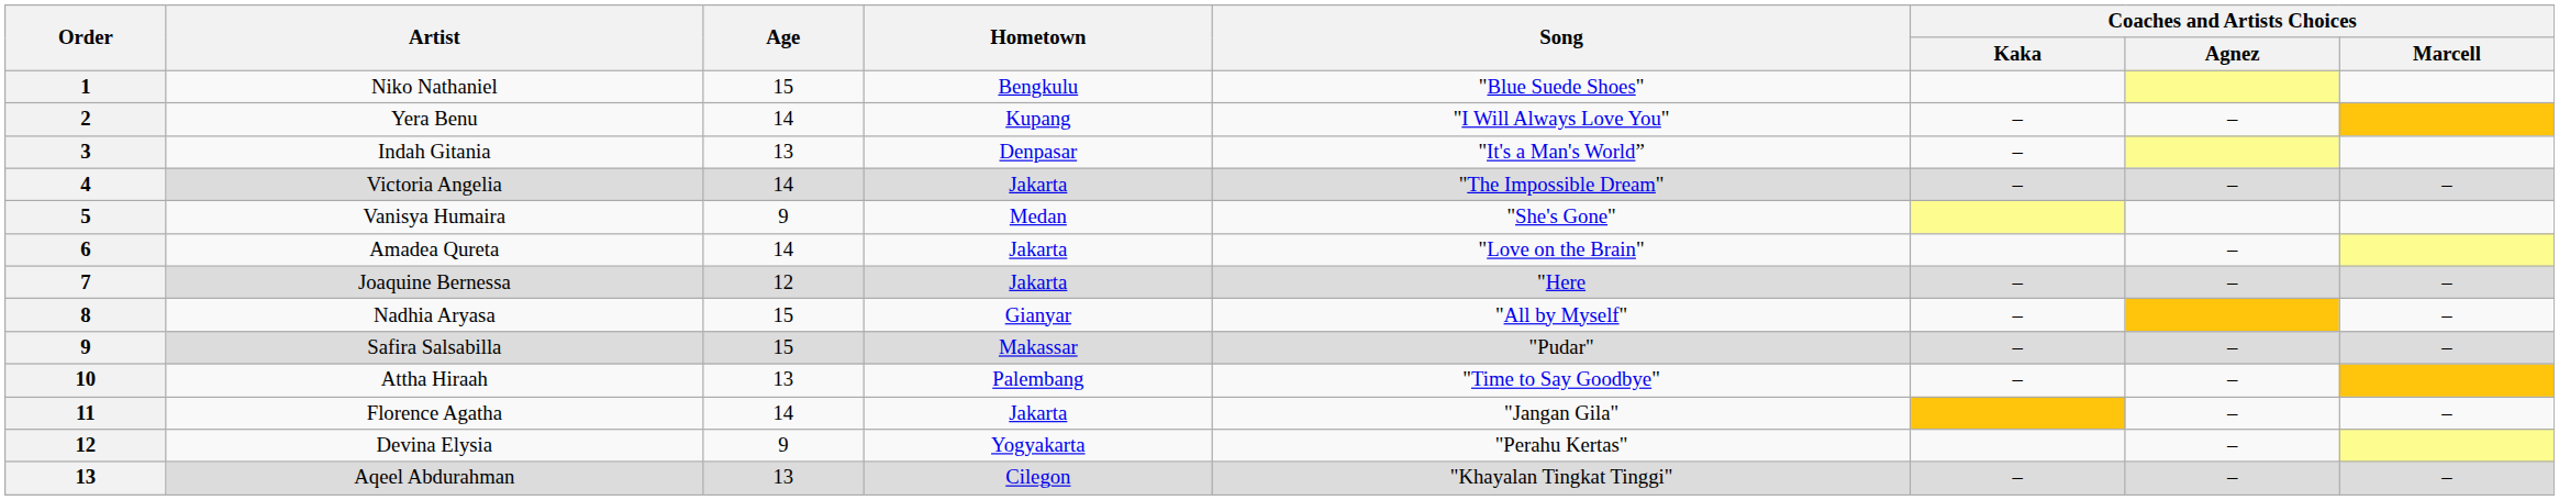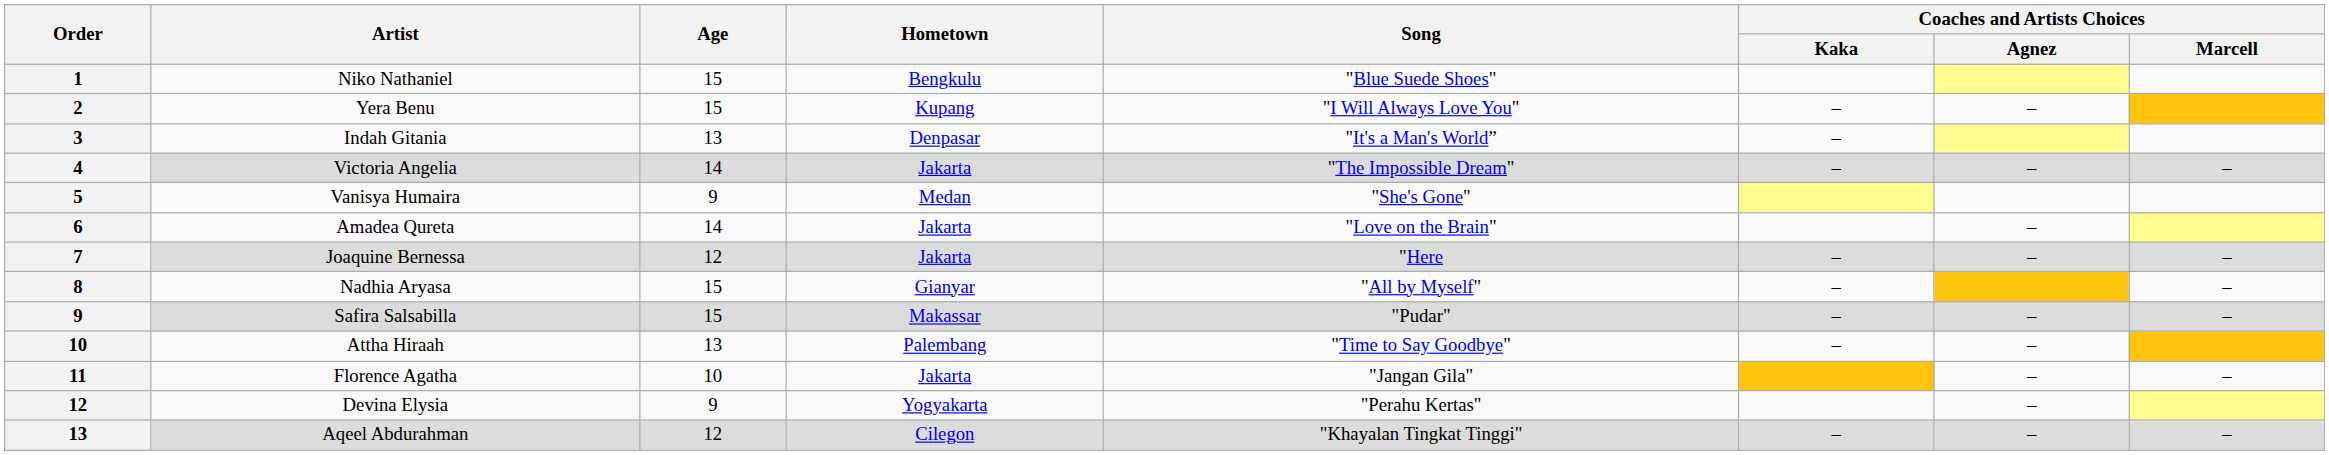 <table class="wikitable" style="text-align:center; width:100%;">
 <tr>
 <th rowspan="2" scope="col" style="width:06%;">Order</th>
 <th rowspan="2" scope="col" style="width:20%;">Artist</th>
 <th rowspan="2" scope="col" style="width:06%;">Age</th>
 <th rowspan="2" scope="col" style="width:13%;">Hometown</th>
 <th rowspan="2" scope="col" style="width:26%;">Song</th>
 <th colspan="3" scope="col" style="width:40%;">Coaches and Artists Choices</th>
 </tr>
 <tr>
 <th style="width:08%;">Kaka</th>
 <th style="width:08%;">Agnez</th>
 <th style="width:08%;">Marcell</th>
 </tr>
 <tr>
 <th>1</th>
 <td>Niko Nathaniel</td>
 <td>15</td>
 <td><a href='#'>Bengkulu</a></td>
 <td>"<a href='#'>Blue Suede Shoes</a>"</td>
 <td><strong></strong></td>
 <td style="background:#fdfc8f"><strong></strong></td>
 <td><strong></strong></td>
 </tr>
 <tr>
 <th>2</th>
 <td>Yera Benu</td>
-<td>14</td>
+<td>15</td>
 <td><a href='#'>Kupang</a></td>
 <td>"<a href='#'>I Will Always Love You</a>"</td>
 <td>–</td>
 <td>–</td>
 <td style="background:#ffc40c"><strong></strong></td>
 </tr>
 <tr>
 <th>3</th>
 <td>Indah Gitania</td>
 <td>13</td>
 <td><a href='#'>Denpasar</a></td>
 <td>"<a href='#'>It's a Man's  World</a>”</td>
 <td>–</td>
 <td style="background:#fdfc8f"><strong></strong></td>
 <td><strong></strong></td>
 </tr>
 <tr style="background:#DCDCDC;">
 <th>4</th>
 <td>Victoria Angelia</td>
 <td>14</td>
 <td><a href='#'>Jakarta</a></td>
 <td>"<a href='#'>The Impossible Dream</a>"</td>
 <td>–</td>
 <td>–</td>
 <td>–</td>
 </tr>
 <tr>
 <th>5</th>
 <td>Vanisya Humaira</td>
 <td>9</td>
 <td><a href='#'>Medan</a></td>
 <td>"<a href='#'>She's Gone</a>"</td>
 <td style="background:#fdfc8f"><strong></strong></td>
 <td><strong></strong></td>
 <td><strong></strong></td>
 </tr>
 <tr>
 <th>6</th>
 <td>Amadea Qureta</td>
 <td>14</td>
 <td><a href='#'>Jakarta</a></td>
 <td>"<a href='#'>Love on the Brain</a>"</td>
 <td><strong></strong></td>
 <td>–</td>
 <td style="background:#fdfc8f"><strong></strong></td>
 </tr>
 <tr style="background:#DCDCDC;">
 <th>7</th>
 <td>Joaquine Bernessa</td>
 <td>12</td>
 <td><a href='#'>Jakarta</a></td>
 <td>"<a href='#'>Here</a></td>
 <td>–</td>
 <td>–</td>
 <td>–</td>
 </tr>
 <tr>
 <th>8</th>
 <td>Nadhia Aryasa</td>
 <td>15</td>
 <td><a href='#'>Gianyar</a></td>
 <td>"<a href='#'>All by Myself</a>"</td>
 <td>–</td>
 <td style="background:#ffc40c"><strong></strong></td>
 <td>–</td>
 </tr>
 <tr style="background:#DCDCDC;">
 <th>9</th>
 <td>Safira Salsabilla</td>
 <td>15</td>
 <td><a href='#'>Makassar</a></td>
 <td>"Pudar"</td>
 <td>–</td>
 <td>–</td>
 <td>–</td>
 </tr>
 <tr>
 <th>10</th>
 <td>Attha Hiraah</td>
 <td>13</td>
 <td><a href='#'>Palembang</a></td>
 <td>"<a href='#'>Time to Say Goodbye</a>"</td>
 <td>–</td>
 <td>–</td>
 <td style="background:#ffc40c"><strong></strong></td>
 </tr>
 <tr>
 <th>11</th>
 <td>Florence Agatha</td>
-<td>14</td>
+<td>10</td>
 <td><a href='#'>Jakarta</a></td>
 <td>"Jangan Gila"</td>
 <td style="background:#ffc40c"><strong></strong></td>
 <td>–</td>
 <td>–</td>
 </tr>
 <tr>
 <th>12</th>
 <td>Devina Elysia</td>
 <td>9</td>
 <td><a href='#'>Yogyakarta</a></td>
 <td>"Perahu Kertas"</td>
 <td><strong></strong></td>
 <td>–</td>
 <td style="background:#fdfc8f"><strong></strong></td>
 </tr>
 <tr style="background:#DCDCDC;">
 <th>13</th>
 <td>Aqeel Abdurahman</td>
-<td>13</td>
+<td>12</td>
 <td><a href='#'>Cilegon</a></td>
 <td>"Khayalan Tingkat Tinggi"</td>
 <td>–</td>
 <td>–</td>
 <td>–</td>
 </tr>
 </table>
